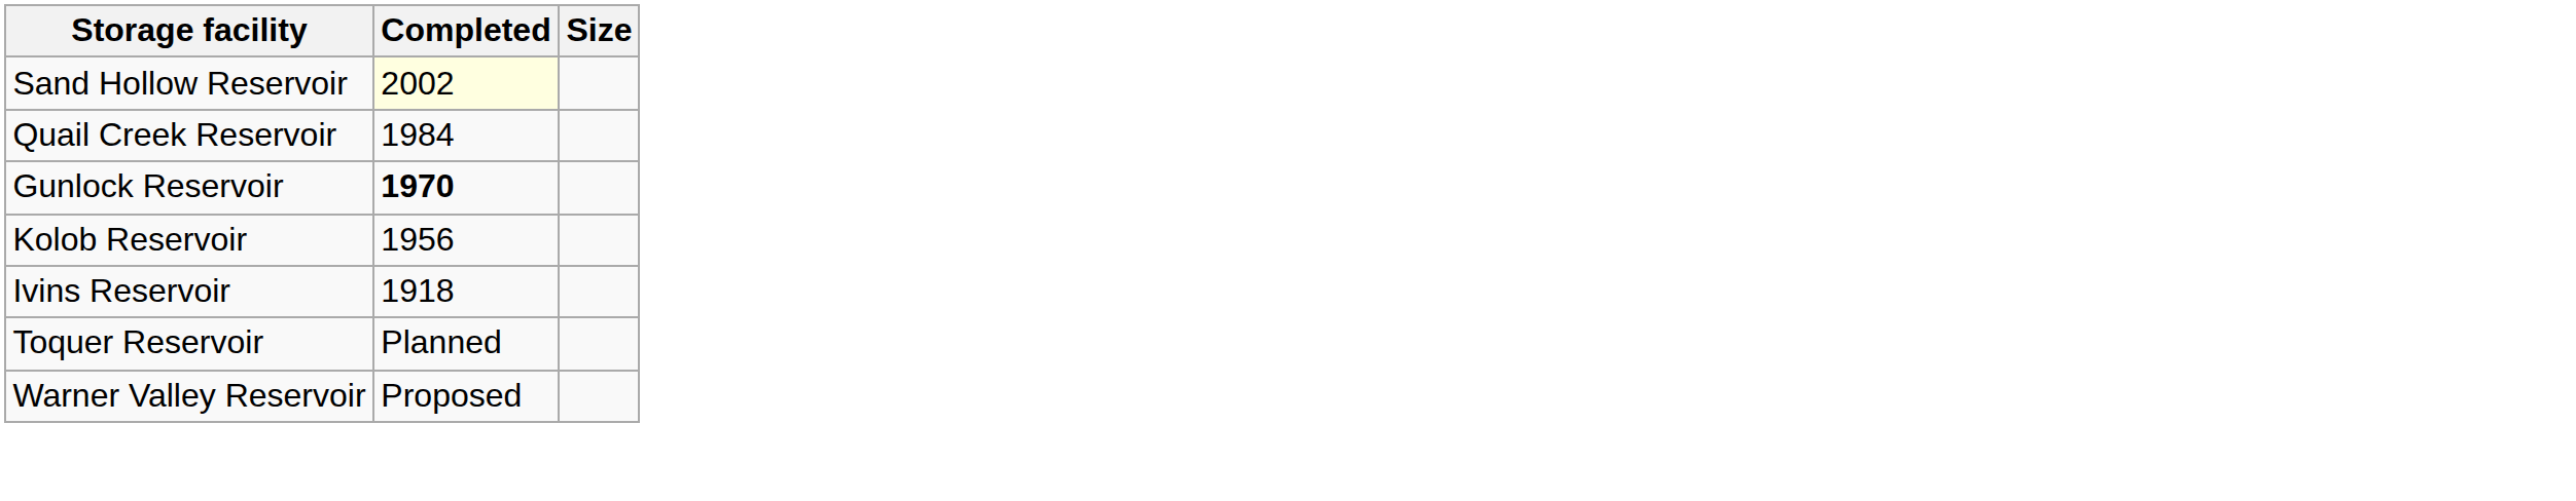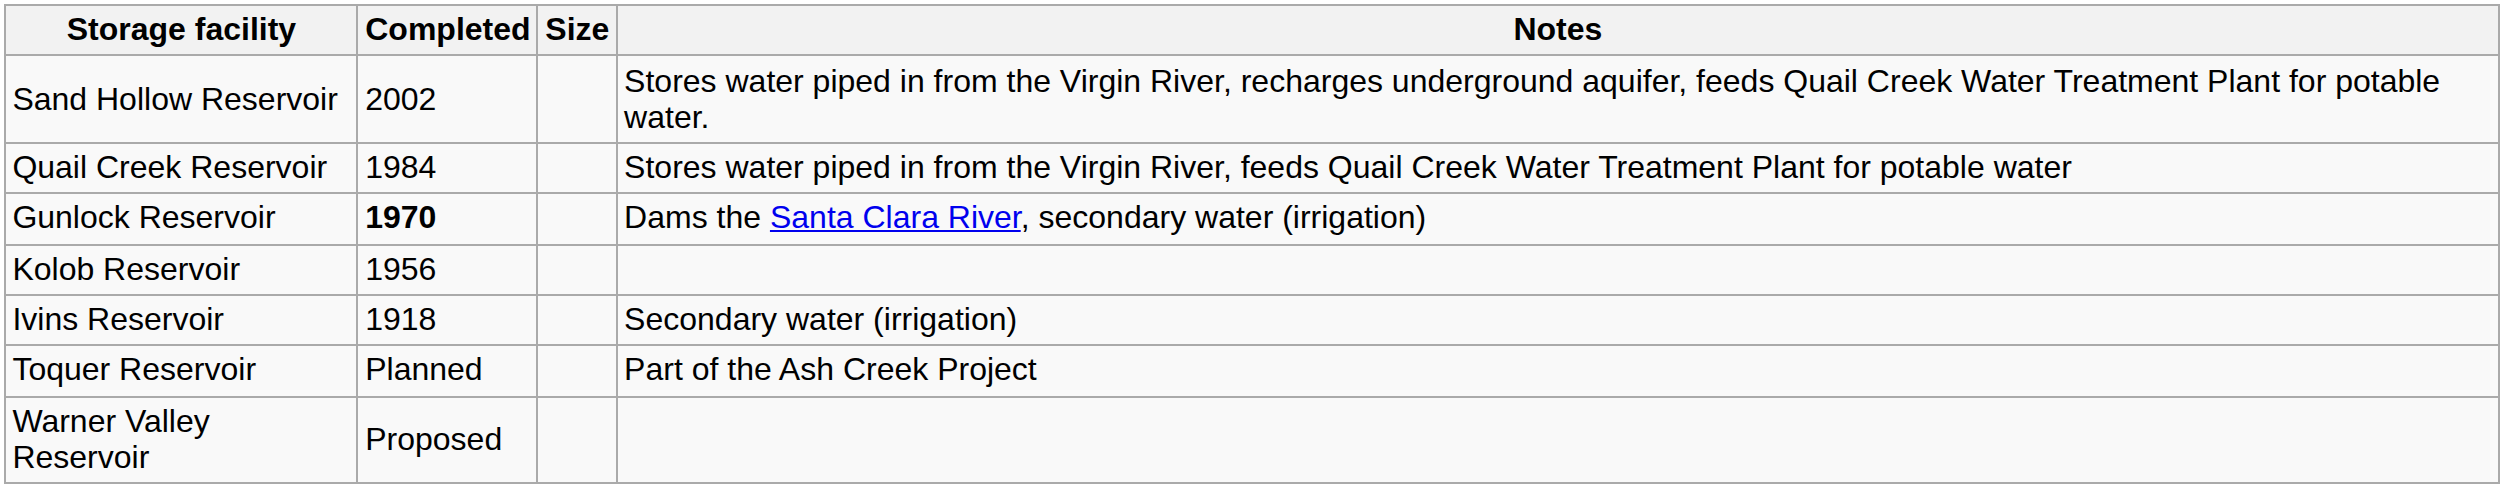 <table class=wikitable>
 <tr>
 <th>Storage facility</th>
 <th>Completed</th>
 <th>Size</th>
+<th>Notes</th>
 </tr>
 <tr>
 <td>Sand Hollow Reservoir</td>
-<td style="background: lightyellow;">2002</td>
+<td>2002</td>
 <td></td>
+<td>Stores water piped in from the Virgin River, recharges  underground aquifer, feeds Quail Creek Water Treatment Plant for potable water.</td>
 </tr>
 <tr>
 <td>Quail Creek Reservoir</td>
 <td>1984</td>
 <td></td>
+<td>Stores water piped in from the Virgin River, feeds Quail Creek Water Treatment Plant for potable water</td>
 </tr>
 <tr>
 <td>Gunlock Reservoir</td>
 <td><strong>1970</strong></td>
 <td></td>
+<td>Dams the <a href='#'>Santa Clara River</a>, secondary water (irrigation)</td>
 </tr>
 <tr>
 <td>Kolob Reservoir</td>
 <td>1956</td>
+<td></td>
 <td></td>
 </tr>
 <tr>
 <td>Ivins Reservoir</td>
 <td>1918</td>
 <td></td>
+<td>Secondary water (irrigation)</td>
 </tr>
 <tr>
 <td>Toquer Reservoir</td>
 <td>Planned</td>
 <td></td>
+<td>Part of the Ash Creek Project</td>
 </tr>
 <tr>
 <td>Warner Valley Reservoir</td>
 <td>Proposed</td>
 <td></td>
+<td></td>
 </tr>
 </table>
